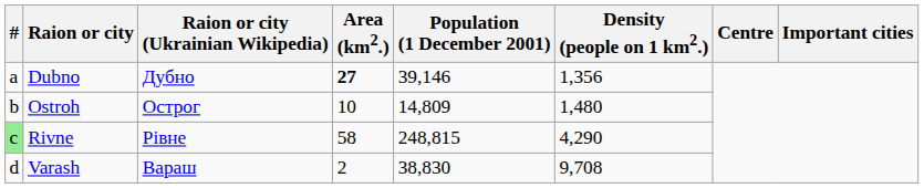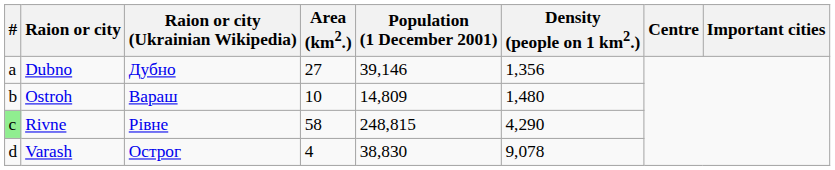 <table class="wikitable">
 <tr>
 <th>#</th>
 <th>Raion or city</th>
 <th>Raion or city<br>(Ukrainian Wikipedia)</th>
 <th>Area<br>(km<sup>2</sup>.)</th>
 <th>Population<br>(1 December 2001)</th>
 <th>Density<br>(people on 1 km<sup>2</sup>.)</th>
 <th>Centre</th>
 <th>Important cities</th>
 </tr>
 <tr>
 <td>a</td>
 <td><a href='#'>Dubno</a></td>
 <td><a href='#'>Дубно</a></td>
-<td><strong>27</strong></td>
+<td>27</td>
 <td>39,146</td>
 <td>1,356</td>
 </tr>
 <tr>
 <td>b</td>
 <td><a href='#'>Ostroh</a></td>
-<td><a href='#'>Острог</a></td>
+<td><a href='#'>Вараш</a></td>
 <td>10</td>
 <td>14,809</td>
 <td>1,480</td>
 </tr>
 <tr>
 <td style="background: lightgreen;">c</td>
 <td><a href='#'>Rivne</a></td>
 <td><a href='#'>Рівне</a></td>
 <td>58</td>
 <td>248,815</td>
 <td>4,290</td>
 </tr>
 <tr>
 <td>d</td>
 <td><a href='#'>Varash</a></td>
-<td><a href='#'>Вараш</a></td>
-<td>2</td>
+<td><a href='#'>Острог</a></td>
+<td>4</td>
 <td>38,830</td>
-<td>9,708</td>
+<td>9,078</td>
 </tr>
 </table>
